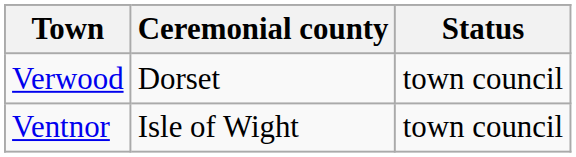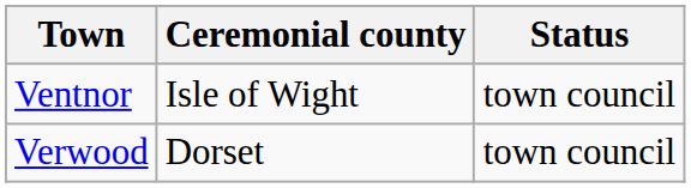 <table class="wikitable sortable">
 <tr>
 <th>Town</th>
 <th>Ceremonial county</th>
 <th>Status</th>
 </tr>
 <tr>
+<td><a href='#'>Ventnor</a></td>
+<td>Isle of Wight</td>
+<td>town council</td>
+</tr>
+<tr>
 <td><a href='#'>Verwood</a></td>
 <td>Dorset</td>
 <td>town council</td>
 </tr>
-<tr>
-<td><a href='#'>Ventnor</a></td>
-<td>Isle of Wight</td>
-<td>town council</td>
-</tr>
 </table>
